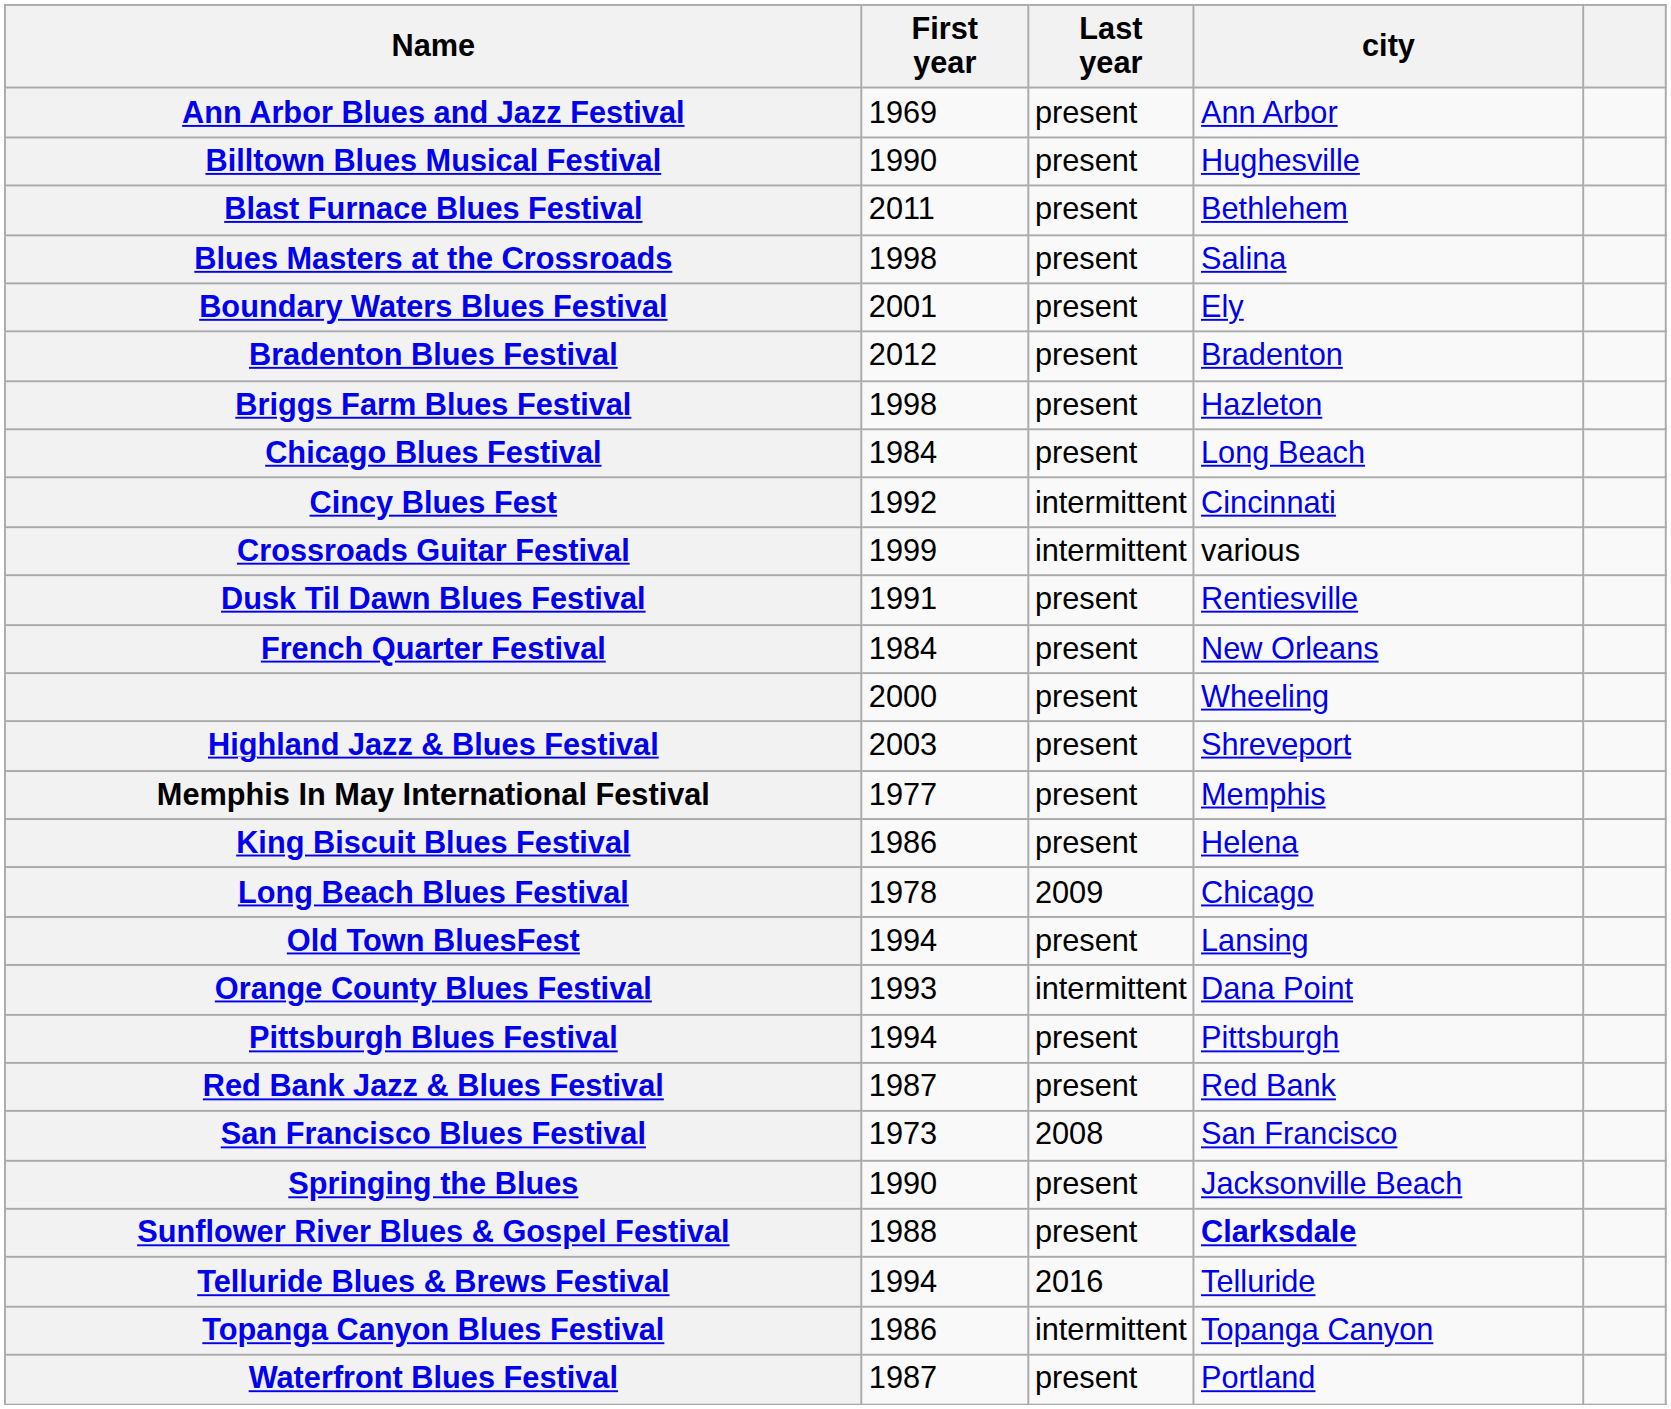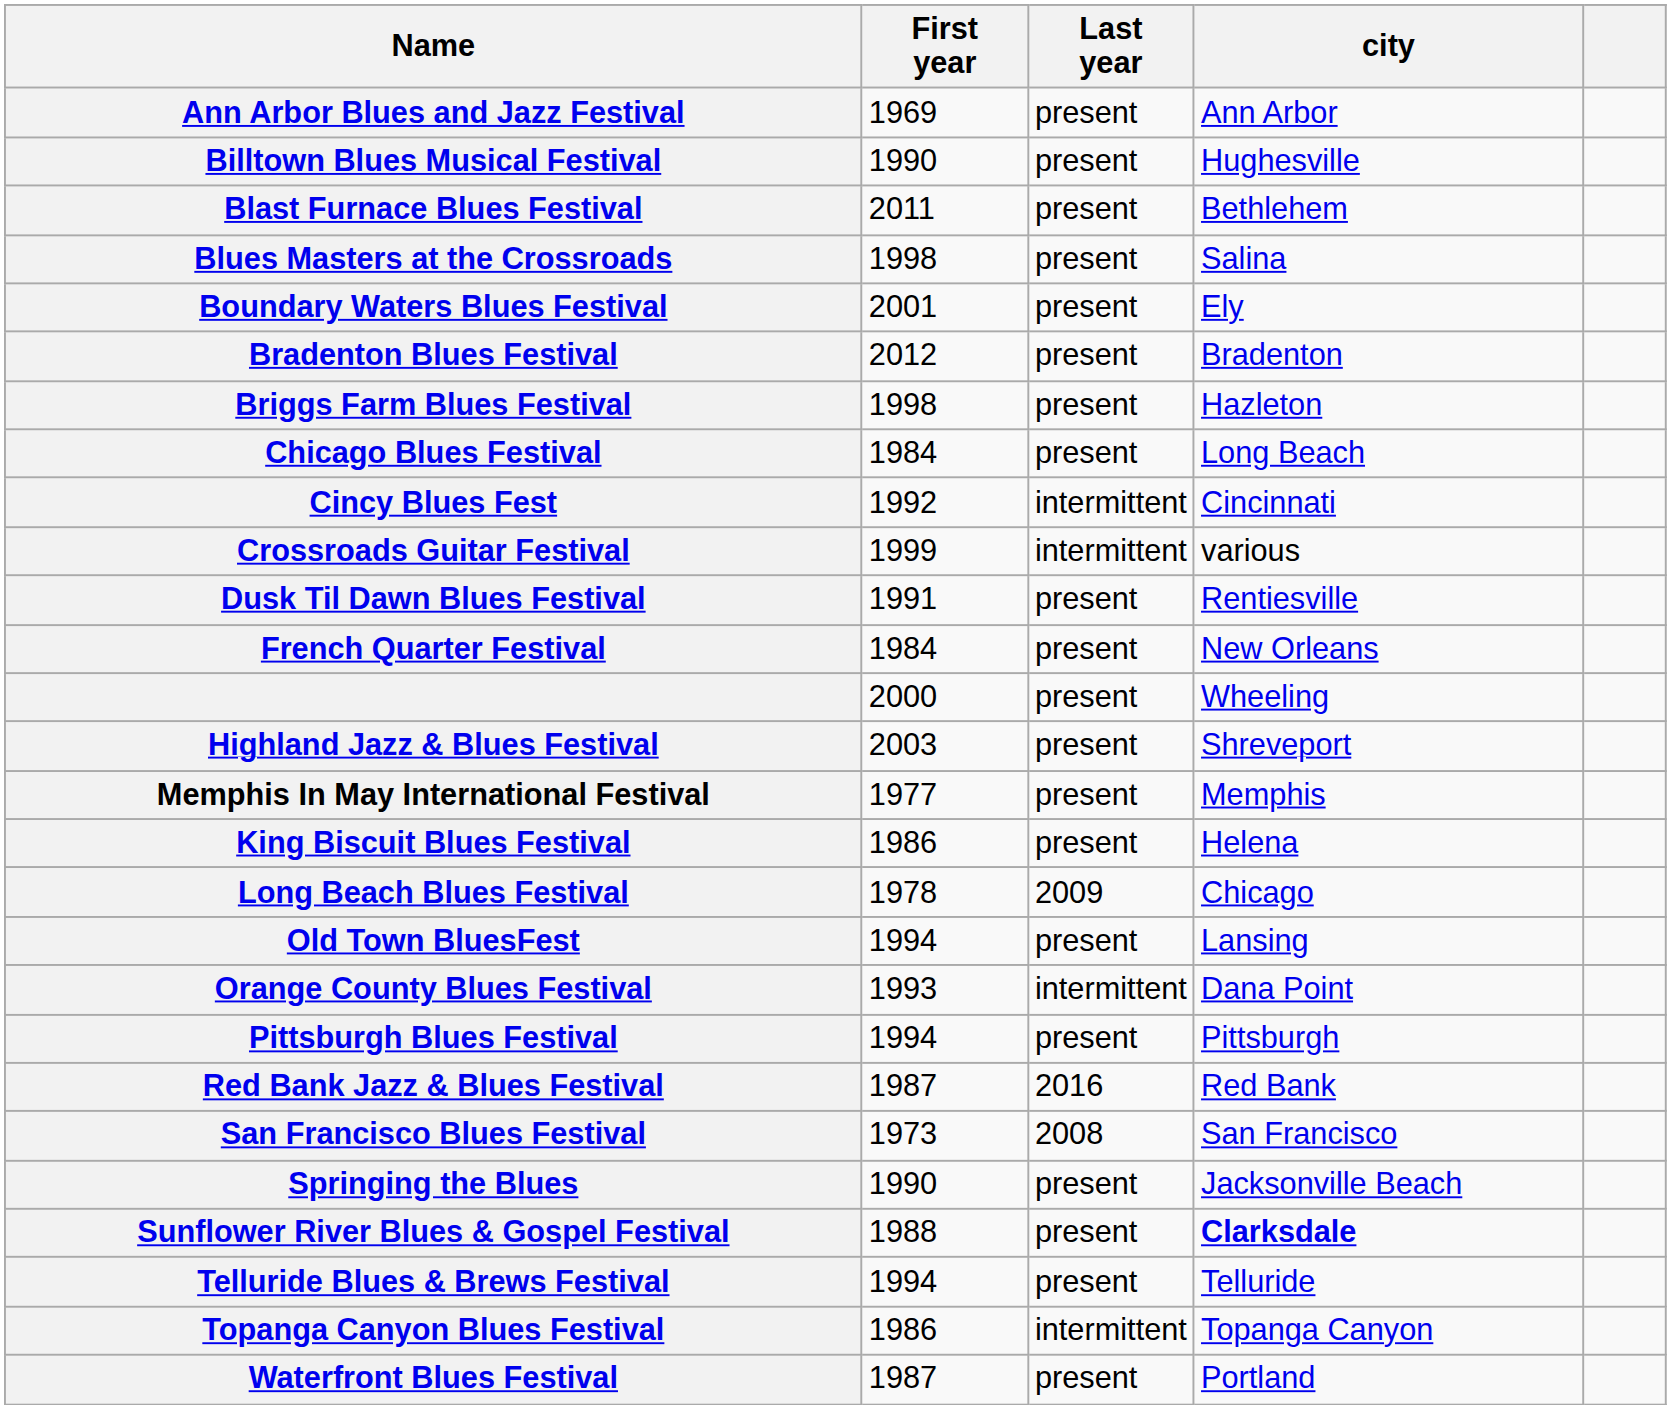 <table class="wikitable sortable plainrowheaders">
 <tr>
 <th scope="col" width=%>Name</th>
 <th scope="col" width=10% data-sort-type=number>First<br>year</th>
 <th scope="col" width=10% data-sort-type=number>Last<br>year</th>
 <th scope="col" width=%>city</th>
 <th scope="col" width=5% class="unsortable"></th>
 </tr>
 <tr>
 <th scope="row"><a href='#'>Ann Arbor Blues and Jazz Festival</a></th>
 <td>1969</td>
 <td>present</td>
 <td><a href='#'>Ann Arbor</a></td>
 <td></td>
 </tr>
 <tr>
 <th scope="row"><a href='#'>Billtown Blues Musical Festival</a></th>
 <td>1990</td>
 <td>present</td>
 <td><a href='#'>Hughesville</a></td>
 <td></td>
 </tr>
 <tr>
 <th scope="row"><a href='#'>Blast Furnace Blues Festival</a></th>
 <td>2011</td>
 <td>present</td>
 <td><a href='#'>Bethlehem</a></td>
 <td></td>
 </tr>
 <tr>
 <th scope="row"><a href='#'>Blues Masters at the Crossroads</a></th>
 <td>1998</td>
 <td>present</td>
 <td><a href='#'>Salina</a></td>
 <td></td>
 </tr>
 <tr>
 <th scope="row"><a href='#'>Boundary Waters Blues Festival</a></th>
 <td>2001</td>
 <td>present</td>
 <td><a href='#'>Ely</a></td>
 <td></td>
 </tr>
 <tr>
 <th scope="row"><a href='#'>Bradenton Blues Festival</a></th>
 <td>2012</td>
 <td>present</td>
 <td><a href='#'>Bradenton</a></td>
 <td></td>
 </tr>
 <tr>
 <th scope="row"><a href='#'>Briggs Farm Blues Festival</a></th>
 <td>1998</td>
 <td>present</td>
 <td><a href='#'>Hazleton</a></td>
 <td></td>
 </tr>
 <tr>
 <th scope="row"><a href='#'>Chicago Blues Festival</a></th>
 <td>1984</td>
 <td>present</td>
 <td><a href='#'>Long Beach</a></td>
 <td></td>
 </tr>
 <tr>
 <th scope="row"><a href='#'>Cincy Blues Fest</a></th>
 <td>1992</td>
 <td>intermittent</td>
 <td><a href='#'>Cincinnati</a></td>
 <td></td>
 </tr>
 <tr>
 <th scope="row"><a href='#'>Crossroads Guitar Festival</a></th>
 <td>1999</td>
 <td>intermittent</td>
 <td>various</td>
 <td></td>
 </tr>
 <tr>
 <th scope="row"><a href='#'>Dusk Til Dawn Blues Festival</a></th>
 <td>1991</td>
 <td>present</td>
 <td><a href='#'>Rentiesville</a></td>
 <td></td>
 </tr>
 <tr>
 <th scope="row"><a href='#'>French Quarter Festival</a></th>
 <td>1984</td>
 <td>present</td>
 <td><a href='#'>New Orleans</a></td>
 <td></td>
 </tr>
 <tr>
 <th scope="row"></th>
 <td>2000</td>
 <td>present</td>
 <td><a href='#'>Wheeling</a></td>
 <td></td>
 </tr>
 <tr>
 <th scope="row"><a href='#'>Highland Jazz & Blues Festival</a></th>
 <td>2003</td>
 <td>present</td>
 <td><a href='#'>Shreveport</a></td>
 <td></td>
 </tr>
 <tr>
 <th scope="row">Memphis In May International Festival</th>
 <td>1977</td>
 <td>present</td>
 <td><a href='#'>Memphis</a></td>
 <td></td>
 </tr>
 <tr>
 <th scope="row"><a href='#'>King Biscuit Blues Festival</a></th>
 <td>1986</td>
 <td>present</td>
 <td><a href='#'>Helena</a></td>
 <td></td>
 </tr>
 <tr>
 <th scope="row"><a href='#'>Long Beach Blues Festival</a></th>
 <td>1978</td>
 <td>2009</td>
 <td><a href='#'>Chicago</a></td>
 <td></td>
 </tr>
 <tr>
 <th scope="row"><a href='#'>Old Town BluesFest</a></th>
 <td>1994</td>
 <td>present</td>
 <td><a href='#'>Lansing</a></td>
 <td></td>
 </tr>
 <tr>
 <th scope="row"><a href='#'>Orange County Blues Festival</a></th>
 <td>1993</td>
 <td>intermittent</td>
 <td><a href='#'>Dana Point</a></td>
 <td></td>
 </tr>
 <tr>
 <th scope="row"><a href='#'>Pittsburgh Blues Festival</a></th>
 <td>1994</td>
 <td>present</td>
 <td><a href='#'>Pittsburgh</a></td>
 <td></td>
 </tr>
 <tr>
 <th scope="row"><a href='#'>Red Bank Jazz & Blues Festival</a></th>
 <td>1987</td>
-<td>present</td>
+<td>2016</td>
 <td><a href='#'>Red Bank</a></td>
 <td></td>
 </tr>
 <tr>
 <th scope="row"><a href='#'>San Francisco Blues Festival</a></th>
 <td>1973</td>
 <td>2008</td>
 <td><a href='#'>San Francisco</a></td>
 <td></td>
 </tr>
 <tr>
 <th scope="row"><a href='#'>Springing the Blues</a></th>
 <td>1990</td>
 <td>present</td>
 <td><a href='#'>Jacksonville Beach</a></td>
 <td></td>
 </tr>
 <tr>
 <th scope="row"><a href='#'>Sunflower River Blues & Gospel Festival</a></th>
 <td>1988</td>
 <td>present</td>
 <td><strong><a href='#'>Clarksdale</a></strong></td>
 <td></td>
 </tr>
 <tr>
 <th scope="row"><a href='#'>Telluride Blues & Brews Festival</a></th>
 <td>1994</td>
-<td>2016</td>
+<td>present</td>
 <td><a href='#'>Telluride</a></td>
 <td></td>
 </tr>
 <tr>
 <th scope="row"><a href='#'>Topanga Canyon Blues Festival</a></th>
 <td>1986</td>
 <td>intermittent</td>
 <td><a href='#'>Topanga Canyon</a></td>
 <td></td>
 </tr>
 <tr>
 <th scope="row"><a href='#'>Waterfront Blues Festival</a></th>
 <td>1987</td>
 <td>present</td>
 <td><a href='#'>Portland</a></td>
 <td></td>
 </tr>
 </table>
